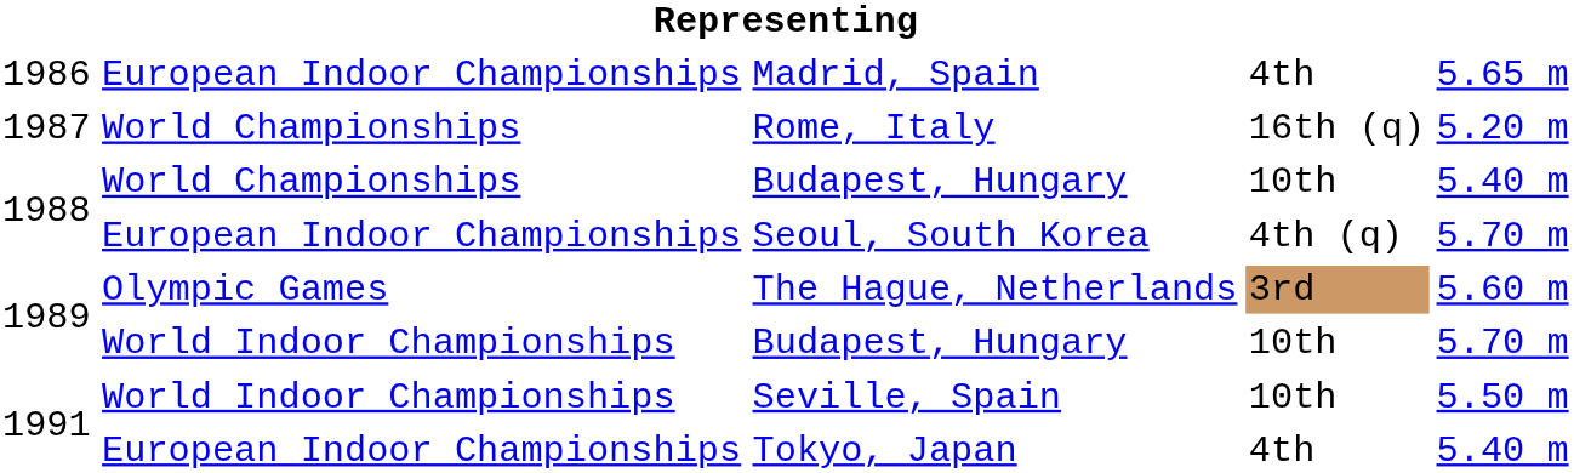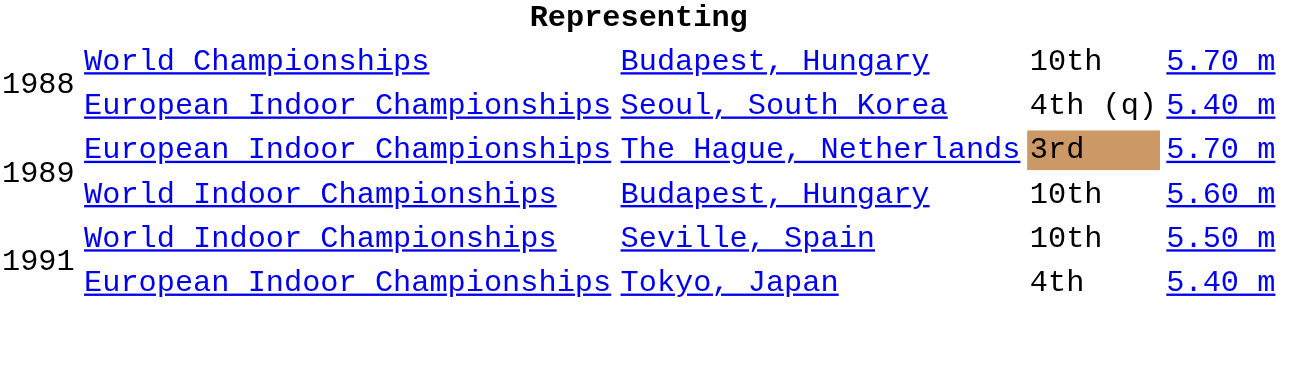 <table>
 <tr>
 <th colspan="5">Representing </th>
-</tr>
-<tr>
-<td>1986</td>
-<td><a href='#'>European Indoor Championships</a></td>
-<td><a href='#'>Madrid, Spain</a></td>
-<td>4th</td>
-<td><a href='#'>5.65 m</a></td>
-</tr>
-<tr>
-<td>1987</td>
-<td><a href='#'>World Championships</a></td>
-<td><a href='#'>Rome, Italy</a></td>
-<td>16th (q)</td>
-<td><a href='#'>5.20 m</a></td>
 </tr>
 <tr>
 <td rowspan=2>1988</td>
 <td><a href='#'>World Championships</a></td>
 <td><a href='#'>Budapest, Hungary</a></td>
 <td>10th</td>
-<td><a href='#'>5.40 m</a></td>
+<td><a href='#'>5.70 m</a></td>
 </tr>
 <tr>
 <td><a href='#'>European Indoor Championships</a></td>
 <td><a href='#'>Seoul, South Korea</a></td>
 <td>4th (q)</td>
-<td><a href='#'>5.70 m</a></td>
+<td><a href='#'>5.40 m</a></td>
 </tr>
 <tr>
 <td rowspan=2>1989</td>
-<td><a href='#'>Olympic Games</a></td>
+<td><a href='#'>European Indoor Championships</a></td>
 <td><a href='#'>The Hague, Netherlands</a></td>
 <td bgcolor="cc9966">3rd</td>
-<td><a href='#'>5.60 m</a></td>
+<td><a href='#'>5.70 m</a></td>
 </tr>
 <tr>
 <td><a href='#'>World Indoor Championships</a></td>
 <td><a href='#'>Budapest, Hungary</a></td>
 <td>10th</td>
-<td><a href='#'>5.70 m</a></td>
+<td><a href='#'>5.60 m</a></td>
 </tr>
 <tr>
 <td rowspan=2>1991</td>
 <td><a href='#'>World Indoor Championships</a></td>
 <td><a href='#'>Seville, Spain</a></td>
 <td>10th</td>
 <td><a href='#'>5.50 m</a></td>
 </tr>
 <tr>
 <td><a href='#'>European Indoor Championships</a></td>
 <td><a href='#'>Tokyo, Japan</a></td>
 <td>4th</td>
 <td><a href='#'>5.40 m</a></td>
 </tr>
 </table>
